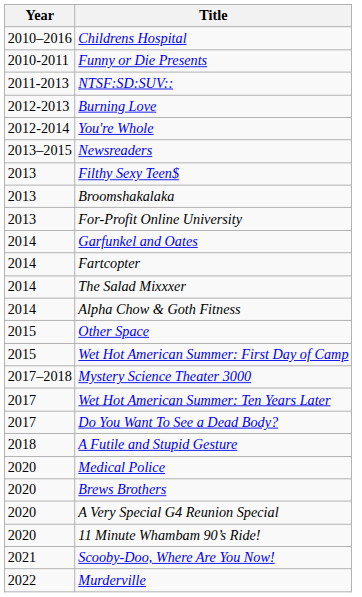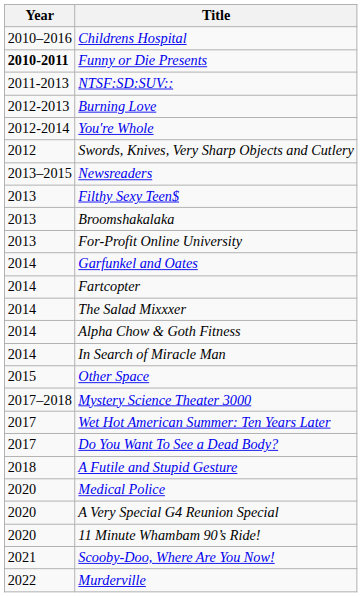 <table class="wikitable">
 <tr>
 <th>Year</th>
 <th>Title</th>
 </tr>
 <tr>
 <td>2010–2016</td>
 <td><em><a href='#'>Childrens Hospital</a></em></td>
 </tr>
 <tr>
-<td>2010-2011</td>
+<td><strong>2010-2011</strong></td>
 <td><em><a href='#'>Funny or Die Presents</a></em></td>
 </tr>
 <tr>
 <td>2011-2013</td>
 <td><em><a href='#'>NTSF:SD:SUV::</a></em></td>
 </tr>
 <tr>
 <td>2012-2013</td>
 <td><em><a href='#'>Burning Love</a></em></td>
 </tr>
 <tr>
 <td>2012-2014</td>
 <td><em><a href='#'>You're Whole</a></em></td>
+</tr>
+<tr>
+<td>2012</td>
+<td><em>Swords, Knives, Very Sharp Objects and Cutlery</em></td>
 </tr>
 <tr>
 <td>2013–2015</td>
 <td><em><a href='#'>Newsreaders</a></em></td>
 </tr>
 <tr>
 <td>2013</td>
 <td><em><a href='#'>Filthy Sexy Teen$</a></em></td>
 </tr>
 <tr>
 <td>2013</td>
 <td><em>Broomshakalaka</em></td>
 </tr>
 <tr>
 <td>2013</td>
 <td><em>For-Profit Online University</em></td>
 </tr>
 <tr>
 <td>2014</td>
 <td><em><a href='#'>Garfunkel and Oates</a></em></td>
 </tr>
 <tr>
 <td>2014</td>
 <td><em>Fartcopter</em></td>
 </tr>
 <tr>
 <td>2014</td>
 <td><em>The Salad Mixxxer</em></td>
 </tr>
 <tr>
 <td>2014</td>
 <td><em>Alpha Chow & Goth Fitness</em></td>
 </tr>
 <tr>
-<td>2015</td>
-<td><em><a href='#'>Other Space</a></em></td>
+<td>2014</td>
+<td><em>In Search of Miracle Man</em></td>
 </tr>
 <tr>
 <td>2015</td>
-<td><em><a href='#'>Wet Hot American Summer: First Day of Camp</a></em></td>
+<td><em><a href='#'>Other Space</a></em></td>
 </tr>
 <tr>
 <td>2017–2018</td>
 <td><em><a href='#'>Mystery Science Theater 3000</a></em></td>
 </tr>
 <tr>
 <td>2017</td>
 <td><em><a href='#'>Wet Hot American Summer: Ten Years Later</a></em></td>
 </tr>
 <tr>
 <td>2017</td>
 <td><em><a href='#'>Do You Want To See a Dead Body?</a></em></td>
 </tr>
 <tr>
 <td>2018</td>
 <td><em><a href='#'>A Futile and Stupid Gesture</a></em></td>
 </tr>
 <tr>
 <td>2020</td>
 <td><em><a href='#'>Medical Police</a></em></td>
 </tr>
 <tr>
 <td>2020</td>
-<td><em><a href='#'>Brews Brothers</a></em></td>
-</tr>
-<tr>
-<td>2020</td>
 <td><em>A Very Special G4 Reunion Special</em></td>
 </tr>
 <tr>
 <td>2020</td>
 <td><em>11 Minute Whambam 90’s Ride!</em></td>
 </tr>
 <tr>
 <td>2021</td>
 <td><em><a href='#'>Scooby-Doo, Where Are You Now!</a></em></td>
 </tr>
 <tr>
 <td>2022</td>
 <td><em><a href='#'>Murderville</a></em></td>
 </tr>
 </table>
